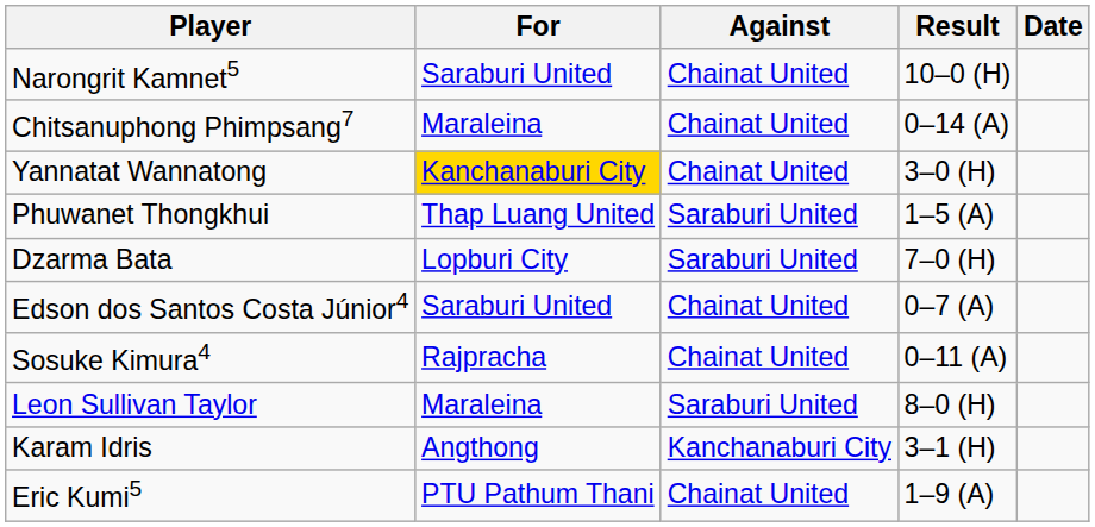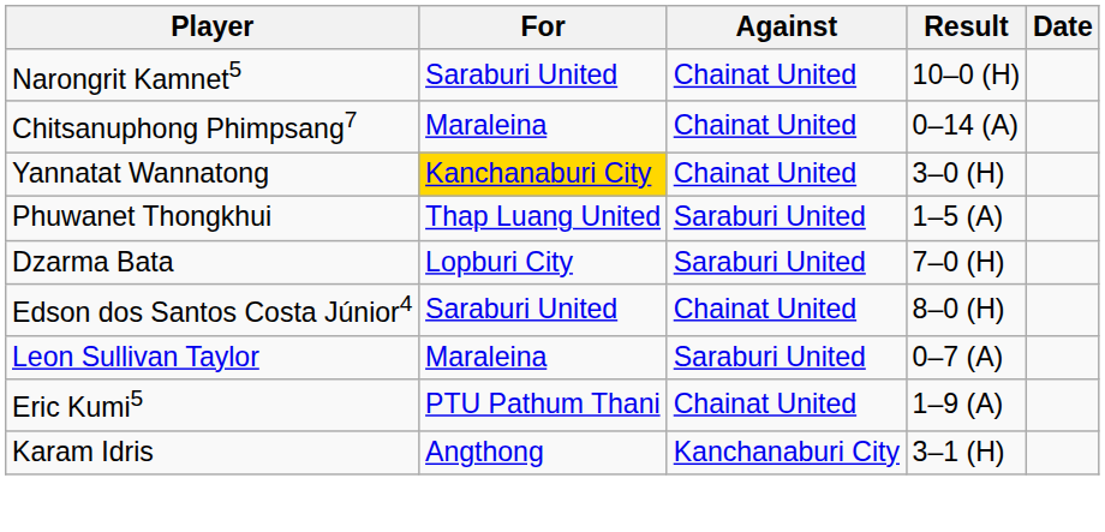 <table class="wikitable">
 <tr>
 <th>Player</th>
 <th>For</th>
 <th>Against</th>
 <th>Result</th>
 <th>Date</th>
 </tr>
 <tr>
 <td> Narongrit Kamnet<sup>5</sup></td>
 <td><a href='#'>Saraburi United</a></td>
 <td><a href='#'>Chainat United</a></td>
 <td>10–0 (H)</td>
 <td></td>
 </tr>
 <tr>
 <td> Chitsanuphong Phimpsang<sup>7</sup></td>
 <td><a href='#'>Maraleina</a></td>
 <td><a href='#'>Chainat United</a></td>
 <td>0–14 (A)</td>
 <td></td>
 </tr>
 <tr>
 <td> Yannatat Wannatong</td>
 <td style="background: gold;"><a href='#'>Kanchanaburi City</a></td>
 <td><a href='#'>Chainat United</a></td>
 <td>3–0 (H)</td>
 <td></td>
 </tr>
 <tr>
 <td> Phuwanet Thongkhui</td>
 <td><a href='#'>Thap Luang United</a></td>
 <td><a href='#'>Saraburi United</a></td>
 <td>1–5 (A)</td>
 <td></td>
 </tr>
 <tr>
 <td> Dzarma Bata</td>
 <td><a href='#'>Lopburi City</a></td>
 <td><a href='#'>Saraburi United</a></td>
 <td>7–0 (H)</td>
 <td></td>
 </tr>
 <tr>
 <td> Edson dos Santos Costa Júnior<sup>4</sup></td>
 <td><a href='#'>Saraburi United</a></td>
 <td><a href='#'>Chainat United</a></td>
-<td>0–7 (A)</td>
-<td></td>
-</tr>
-<tr>
-<td> Sosuke Kimura<sup>4</sup></td>
-<td><a href='#'>Rajpracha</a></td>
-<td><a href='#'>Chainat United</a></td>
-<td>0–11 (A)</td>
+<td>8–0 (H)</td>
 <td></td>
 </tr>
 <tr>
 <td> <a href='#'>Leon Sullivan Taylor</a></td>
 <td><a href='#'>Maraleina</a></td>
 <td><a href='#'>Saraburi United</a></td>
-<td>8–0 (H)</td>
+<td>0–7 (A)</td>
+<td></td>
+</tr>
+<tr>
+<td> Eric Kumi<sup>5</sup></td>
+<td><a href='#'>PTU Pathum Thani</a></td>
+<td><a href='#'>Chainat United</a></td>
+<td>1–9 (A)</td>
 <td></td>
 </tr>
 <tr>
 <td> Karam Idris</td>
 <td><a href='#'>Angthong</a></td>
 <td><a href='#'>Kanchanaburi City</a></td>
 <td>3–1 (H)</td>
 <td></td>
 </tr>
-<tr>
-<td> Eric Kumi<sup>5</sup></td>
-<td><a href='#'>PTU Pathum Thani</a></td>
-<td><a href='#'>Chainat United</a></td>
-<td>1–9 (A)</td>
-<td></td>
-</tr>
 </table>
